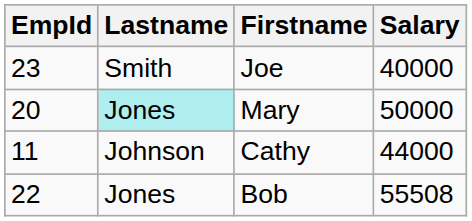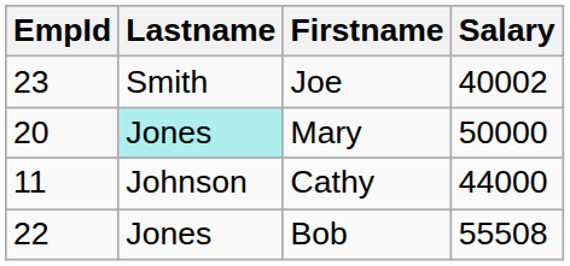 <table class="wikitable">
 <tr>
 <th>EmpId</th>
 <th>Lastname</th>
 <th>Firstname</th>
 <th>Salary</th>
 </tr>
 <tr>
 <td>23</td>
 <td>Smith</td>
 <td>Joe</td>
-<td>40000</td>
+<td>40002</td>
 </tr>
 <tr>
 <td>20</td>
 <td style="background: paleturquoise;">Jones</td>
 <td>Mary</td>
 <td>50000</td>
 </tr>
 <tr>
 <td>11</td>
 <td>Johnson</td>
 <td>Cathy</td>
 <td>44000</td>
 </tr>
 <tr>
 <td>22</td>
 <td>Jones</td>
 <td>Bob</td>
 <td>55508</td>
 </tr>
 </table>
